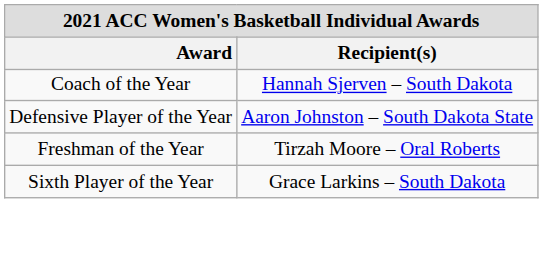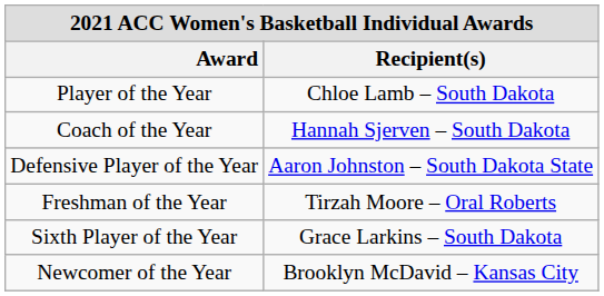 <table class="wikitable" style="white-space:nowrap; font-size:90%; text-align:center;">
 <tr>
 <td colspan="2" style="text-align:center; background:#ddd;"><strong>2021 ACC Women's Basketball Individual Awards</strong></td>
 </tr>
 <tr>
 <th style="text-align:right;">Award</th>
 <th style="text-align:center;">Recipient(s)</th>
+</tr>
+<tr>
+<td>Player of the Year</td>
+<td>Chloe Lamb – <a href='#'>South Dakota</a></td>
 </tr>
 <tr>
 <td>Coach of the Year</td>
 <td><a href='#'>Hannah Sjerven</a> – <a href='#'>South Dakota</a></td>
 </tr>
 <tr>
 <td>Defensive Player of the Year</td>
 <td><a href='#'>Aaron Johnston</a> – <a href='#'>South Dakota State</a></td>
 </tr>
 <tr>
 <td>Freshman of the Year</td>
 <td>Tirzah Moore – <a href='#'>Oral Roberts</a></td>
 </tr>
 <tr>
 <td>Sixth Player of the Year</td>
 <td>Grace Larkins – <a href='#'>South Dakota</a></td>
 </tr>
+<tr>
+<td>Newcomer of the Year</td>
+<td>Brooklyn McDavid – <a href='#'>Kansas City</a></td>
+</tr>
 </table>
